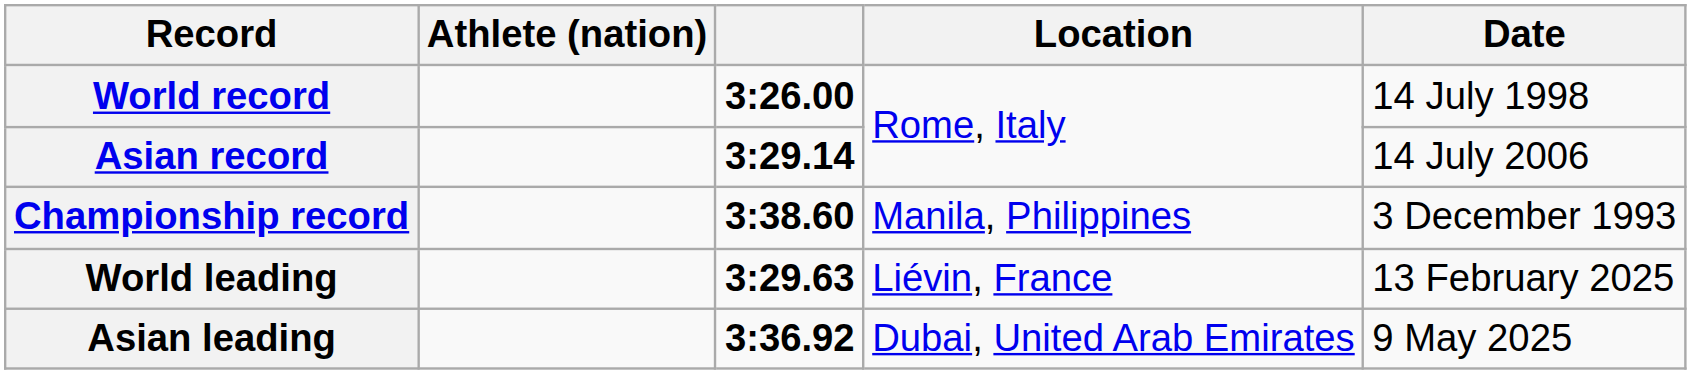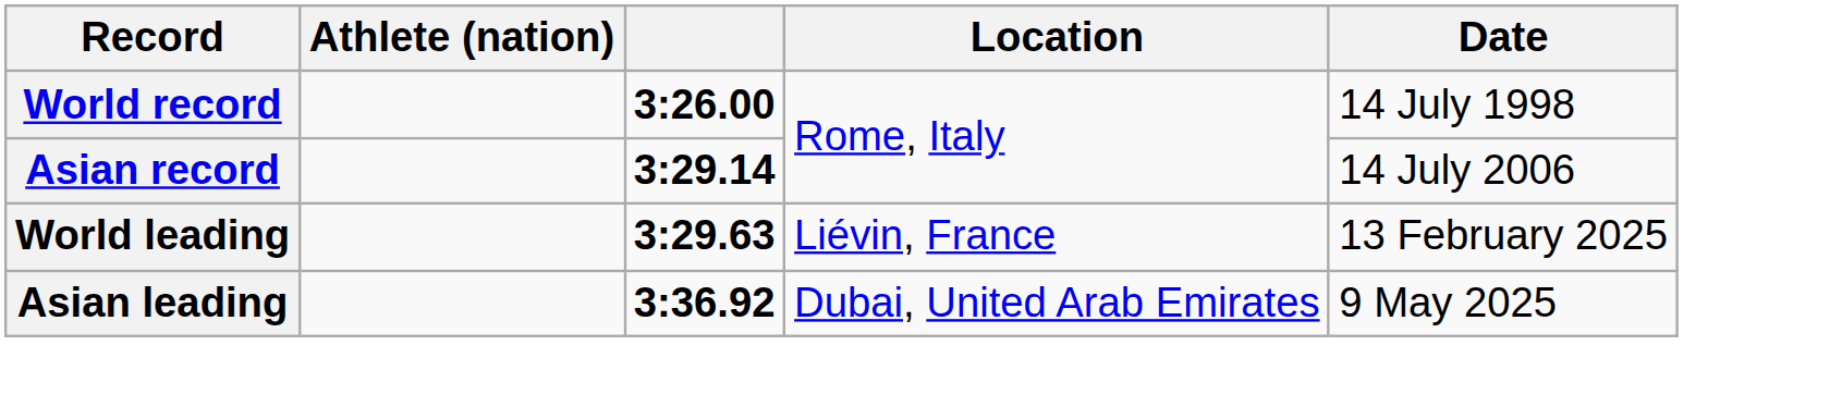 <table class="wikitable">
 <tr>
 <th scope="col">Record</th>
 <th scope="col">Athlete (nation)</th>
 <th scope="col"></th>
 <th scope="col">Location</th>
 <th scope="col">Date</th>
 </tr>
 <tr>
 <th scope="row"><a href='#'>World record</a></th>
 <td></td>
 <td align="center"><strong>3:26.00</strong></td>
 <td rowspan="2"><a href='#'>Rome</a>, <a href='#'>Italy</a></td>
 <td>14 July 1998</td>
 </tr>
 <tr>
 <th scope="row"><a href='#'>Asian record</a></th>
 <td></td>
 <td align="center"><strong>3:29.14</strong></td>
 <td>14 July 2006</td>
 </tr>
 <tr>
-<th><a href='#'>Championship record</a></th>
-<td></td>
-<td align="center"><strong>3:38.60</strong></td>
-<td><a href='#'>Manila</a>, <a href='#'>Philippines</a></td>
-<td>3 December 1993</td>
-</tr>
-<tr>
 <th scope="row">World leading</th>
 <td></td>
 <td align="center"><strong>3:29.63</strong></td>
 <td><a href='#'>Liévin</a>, <a href='#'>France</a></td>
 <td>13 February 2025</td>
 </tr>
 <tr>
 <th scope="row">Asian leading</th>
 <td></td>
 <td align="center"><strong>3:36.92</strong></td>
 <td><a href='#'>Dubai</a>, <a href='#'>United Arab Emirates</a></td>
 <td>9 May 2025</td>
 </tr>
 </table>
